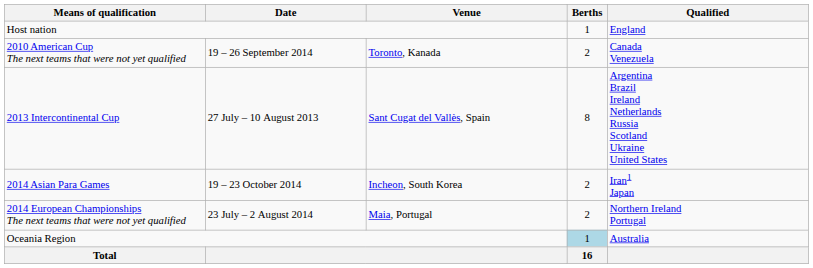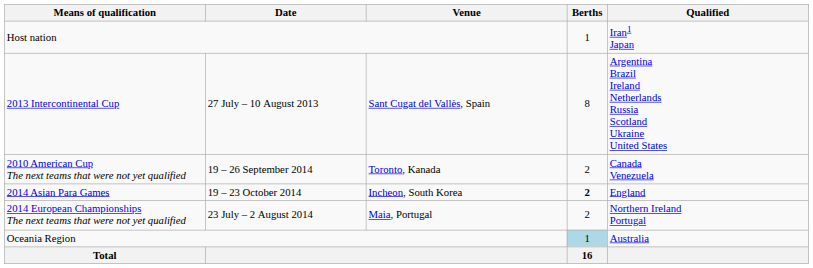 <table class="wikitable" style="width:95%">
 <tr>
 <th width=25%>Means of qualification</th>
 <th width=20%>Date</th>
 <th width=25%>Venue</th>
 <th width=5%>Berths</th>
 <th width=25%>Qualified</th>
 </tr>
 <tr>
 <td colspan=3>Host nation</td>
 <td align=center>1</td>
-<td> <a href='#'>England</a></td>
+<td> <a href='#'>Iran</a><sup><a href='#'>1</a></sup><br> <a href='#'>Japan</a></td>
+</tr>
+<tr>
+<td><a href='#'>2013 Intercontinental Cup</a></td>
+<td>27 July – 10 August 2013</td>
+<td> <a href='#'>Sant Cugat del Vallès</a>, Spain</td>
+<td align="center">8</td>
+<td> <a href='#'>Argentina</a><br> <a href='#'>Brazil</a><br> <a href='#'>Ireland</a><br> <a href='#'>Netherlands</a><br> <a href='#'>Russia</a><br> <a href='#'>Scotland</a><br> <a href='#'>Ukraine</a><br> <a href='#'>United States</a></td>
 </tr>
 <tr>
 <td><a href='#'>2010 American Cup</a><br><em>The next teams that were not yet qualified</em></td>
 <td>19 – 26 September 2014</td>
 <td> <a href='#'>Toronto</a>, Kanada</td>
 <td align="center">2</td>
 <td> <a href='#'>Canada</a><br> <a href='#'>Venezuela</a></td>
 </tr>
 <tr>
-<td><a href='#'>2013 Intercontinental Cup</a></td>
-<td>27 July – 10 August 2013</td>
-<td> <a href='#'>Sant Cugat del Vallès</a>, Spain</td>
-<td align="center">8</td>
-<td> <a href='#'>Argentina</a><br> <a href='#'>Brazil</a><br> <a href='#'>Ireland</a><br> <a href='#'>Netherlands</a><br> <a href='#'>Russia</a><br> <a href='#'>Scotland</a><br> <a href='#'>Ukraine</a><br> <a href='#'>United States</a></td>
-</tr>
-<tr>
 <td><a href='#'>2014 Asian Para Games</a></td>
 <td>19 – 23 October 2014</td>
 <td> <a href='#'>Incheon</a>, South Korea</td>
-<td align="center">2</td>
-<td> <a href='#'>Iran</a><sup><a href='#'>1</a></sup><br> <a href='#'>Japan</a></td>
+<td align="center"><strong>2</strong></td>
+<td> <a href='#'>England</a></td>
 </tr>
 <tr>
 <td><a href='#'>2014 European Championships</a><br><em>The next teams that were not yet qualified</em></td>
 <td>23 July – 2 August 2014</td>
 <td> <a href='#'>Maia</a>, Portugal</td>
 <td align="center">2</td>
 <td> <a href='#'>Northern Ireland</a><br> <a href='#'>Portugal</a></td>
 </tr>
 <tr>
 <td colspan=3>Oceania Region</td>
 <td align="center" style="background: lightblue;">1</td>
 <td> <a href='#'>Australia</a></td>
 </tr>
 <tr>
 <th>Total</th>
 <th colspan="2"></th>
 <th>16</th>
 <th></th>
 </tr>
 </table>
